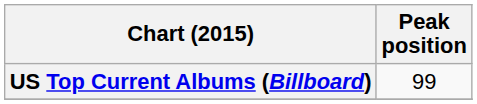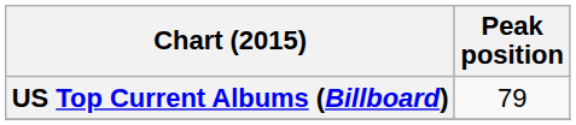 <table class="wikitable plainrowheaders sortable" style="text-align:center">
 <tr>
 <th scope="col">Chart (2015)</th>
 <th scope="col">Peak<br>position</th>
 </tr>
 <tr>
 <th scope="row">US <a href='#'>Top Current Albums</a> (<em><a href='#'>Billboard</a></em>)</th>
-<td>99</td>
+<td>79</td>
 </tr>
 <tr>
 </tr>
 <tr>
 </tr>
 <tr>
 </tr>
 </table>
